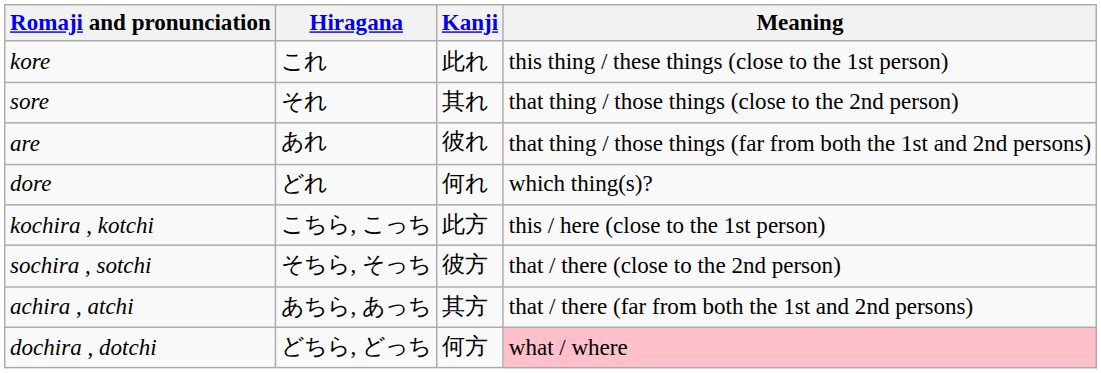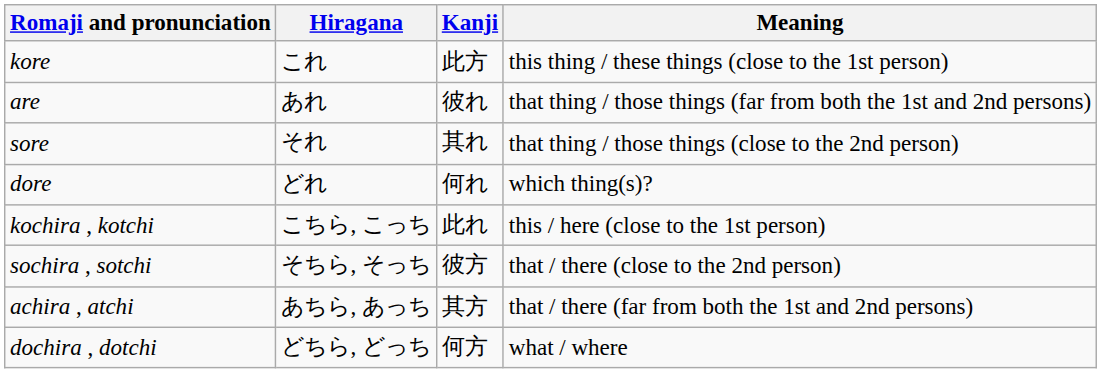 <table class="wikitable">
 <tr>
 <th><a href='#'>Romaji</a> and pronunciation</th>
 <th><a href='#'>Hiragana</a></th>
 <th><a href='#'>Kanji</a></th>
 <th>Meaning</th>
 </tr>
 <tr>
 <td><em>kore</em> </td>
 <td>これ</td>
-<td>此れ</td>
+<td>此方</td>
 <td>this thing / these things (close to the 1st person)</td>
+</tr>
+<tr>
+<td><em>are</em> </td>
+<td>あれ</td>
+<td>彼れ</td>
+<td>that thing / those things (far from both the 1st and 2nd persons)</td>
 </tr>
 <tr>
 <td><em>sore</em> </td>
 <td>それ</td>
 <td>其れ</td>
 <td>that thing / those things (close to the 2nd person)</td>
-</tr>
-<tr>
-<td><em>are</em> </td>
-<td>あれ</td>
-<td>彼れ</td>
-<td>that thing / those things (far from both the 1st and 2nd persons)</td>
 </tr>
 <tr>
 <td><em>dore</em> </td>
 <td>どれ</td>
 <td>何れ</td>
 <td>which thing(s)?</td>
 </tr>
 <tr>
 <td><em>kochira</em> , <em>kotchi</em> </td>
 <td>こちら, こっち</td>
-<td>此方</td>
+<td>此れ</td>
 <td>this / here (close to the 1st person)</td>
 </tr>
 <tr>
 <td><em>sochira</em> , <em>sotchi</em> </td>
 <td>そちら, そっち</td>
 <td>彼方</td>
 <td>that / there (close to the 2nd person)</td>
 </tr>
 <tr>
 <td><em>achira</em> , <em>atchi</em> </td>
 <td>あちら, あっち</td>
 <td>其方</td>
 <td>that / there (far from both the 1st and 2nd persons)</td>
 </tr>
 <tr>
 <td><em>dochira</em> , <em>dotchi</em> </td>
 <td>どちら, どっち</td>
 <td>何方</td>
-<td style="background: pink;">what / where</td>
+<td>what / where</td>
 </tr>
 </table>
